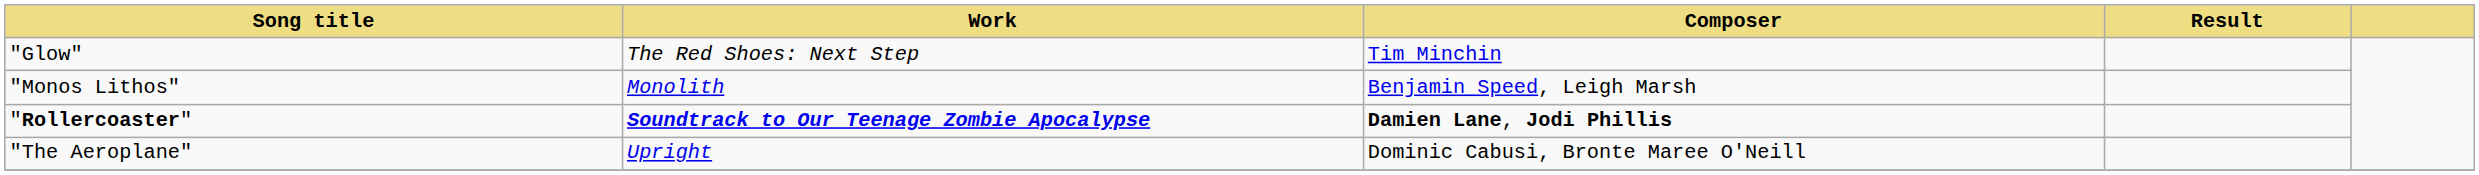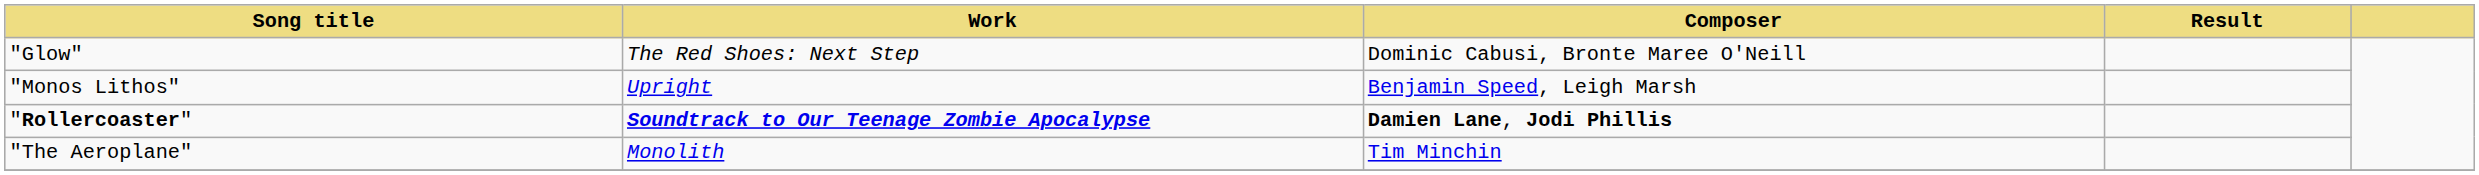 <table class="wikitable" width=100%>
 <tr>
 <th style="width:25%;background:#EEDD82;">Song title</th>
 <th style="width:30%;background:#EEDD82;">Work</th>
 <th style="width:30%;background:#EEDD82;">Composer</th>
 <th style="width:10%;background:#EEDD82;">Result</th>
 <th style="width:5%;background:#EEDD82;"></th>
 </tr>
 <tr>
 <td>"Glow"</td>
 <td><em>The Red Shoes: Next Step</em></td>
-<td><a href='#'>Tim Minchin</a></td>
+<td>Dominic Cabusi, Bronte Maree O'Neill</td>
 <td></td>
 <td rowspan="4"><br></td>
 </tr>
 <tr>
 <td>"Monos Lithos"</td>
-<td><em><a href='#'>Monolith</a></em></td>
+<td><em><a href='#'>Upright</a></em></td>
 <td><a href='#'>Benjamin Speed</a>, Leigh Marsh</td>
 <td></td>
 </tr>
 <tr>
 <td>"<strong>Rollercoaster</strong>"</td>
 <td><strong><em><a href='#'>Soundtrack to Our Teenage Zombie Apocalypse</a></em></strong></td>
 <td><strong>Damien Lane</strong>, <strong>Jodi Phillis</strong></td>
 <td></td>
 </tr>
 <tr>
 <td>"The Aeroplane"</td>
-<td><em><a href='#'>Upright</a></em></td>
-<td>Dominic Cabusi, Bronte Maree O'Neill</td>
+<td><em><a href='#'>Monolith</a></em></td>
+<td><a href='#'>Tim Minchin</a></td>
 <td></td>
 </tr>
 <tr>
 </tr>
 </table>
